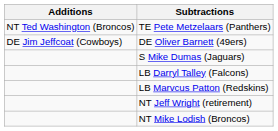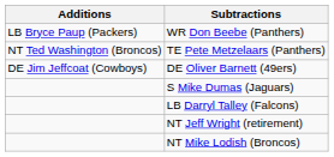 <table class="wikitable">
 <tr>
 <th>Additions</th>
 <th>Subtractions</th>
+</tr>
+<tr>
+<td>LB <a href='#'>Bryce Paup</a> (Packers)</td>
+<td>WR <a href='#'>Don Beebe</a> (Panthers)</td>
 </tr>
 <tr>
 <td>NT <a href='#'>Ted Washington</a> (Broncos)</td>
 <td>TE <a href='#'>Pete Metzelaars</a> (Panthers)</td>
 </tr>
 <tr>
 <td>DE <a href='#'>Jim Jeffcoat</a> (Cowboys)</td>
 <td>DE <a href='#'>Oliver Barnett</a> (49ers)</td>
 </tr>
 <tr>
 <td></td>
 <td>S <a href='#'>Mike Dumas</a> (Jaguars)</td>
 </tr>
 <tr>
 <td></td>
 <td>LB <a href='#'>Darryl Talley</a> (Falcons)</td>
 </tr>
 <tr>
 <td></td>
-<td>LB <a href='#'>Marvcus Patton</a> (Redskins)</td>
-</tr>
-<tr>
-<td></td>
 <td>NT <a href='#'>Jeff Wright</a> (retirement)</td>
 </tr>
 <tr>
 <td></td>
 <td>NT <a href='#'>Mike Lodish</a> (Broncos)</td>
 </tr>
 </table>
